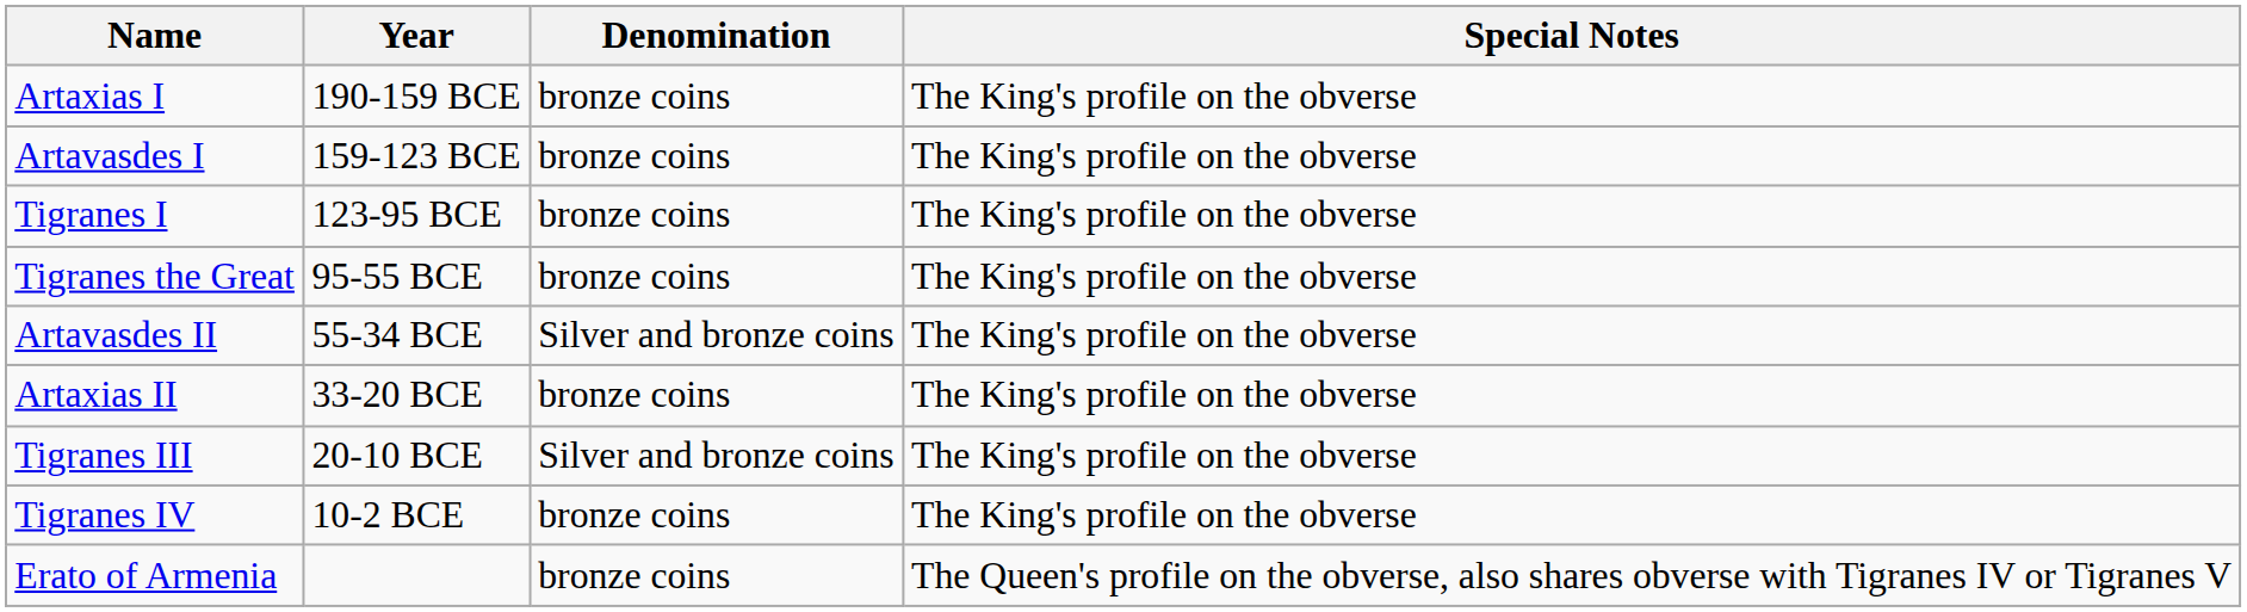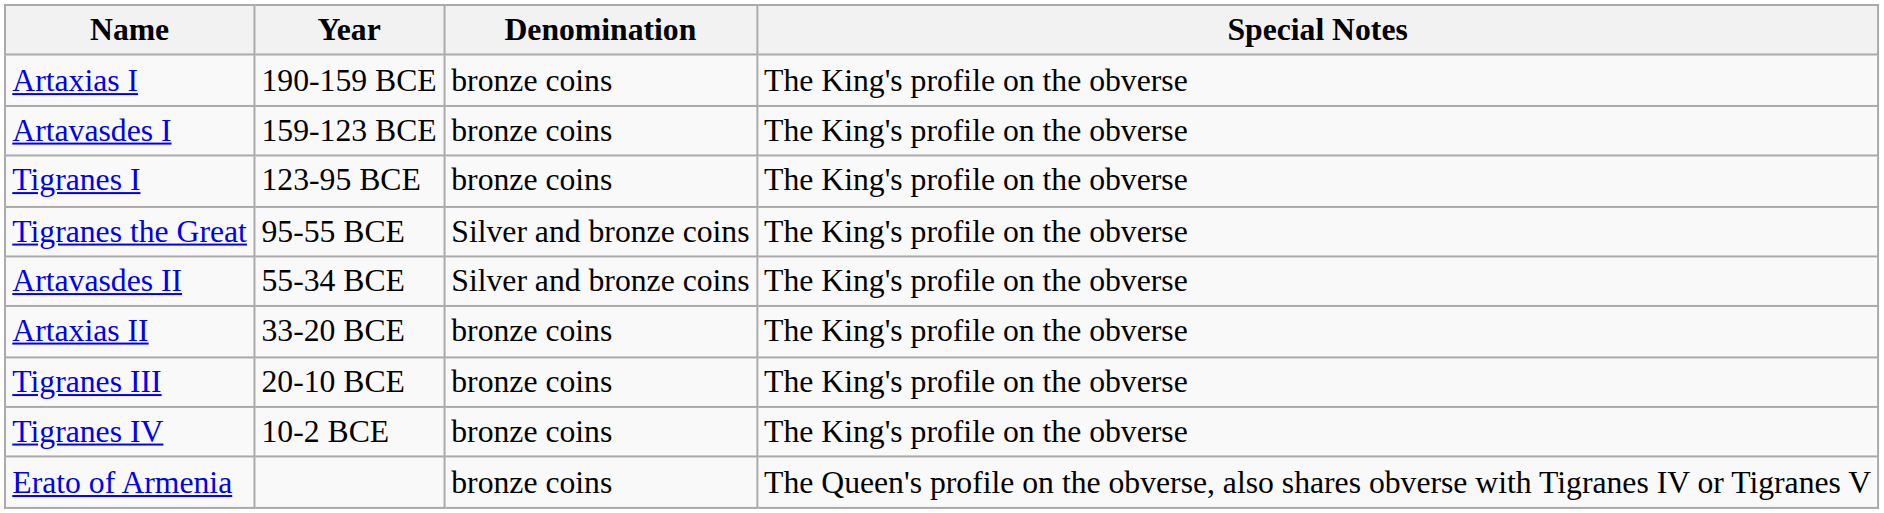 <table class="wikitable">
 <tr>
 <th>Name</th>
 <th>Year</th>
 <th>Denomination</th>
 <th>Special Notes</th>
 </tr>
 <tr>
 <td><a href='#'>Artaxias I</a></td>
 <td>190-159 BCE</td>
 <td>bronze coins</td>
 <td>The King's profile on the obverse</td>
 </tr>
 <tr>
 <td><a href='#'>Artavasdes I</a></td>
 <td>159-123 BCE</td>
 <td>bronze coins</td>
 <td>The King's profile on the obverse</td>
 </tr>
 <tr>
 <td><a href='#'>Tigranes I</a></td>
 <td>123-95 BCE</td>
 <td>bronze coins</td>
 <td>The King's profile on the obverse</td>
 </tr>
 <tr>
 <td><a href='#'>Tigranes the Great</a></td>
 <td>95-55 BCE</td>
-<td>bronze coins</td>
+<td>Silver and bronze coins</td>
 <td>The King's profile on the obverse</td>
 </tr>
 <tr>
 <td><a href='#'>Artavasdes II</a></td>
 <td>55-34 BCE</td>
 <td>Silver and bronze coins</td>
 <td>The King's profile on the obverse</td>
 </tr>
 <tr>
 <td><a href='#'>Artaxias II</a></td>
 <td>33-20 BCE</td>
 <td>bronze coins</td>
 <td>The King's profile on the obverse</td>
 </tr>
 <tr>
 <td><a href='#'>Tigranes III</a></td>
 <td>20-10 BCE</td>
-<td>Silver and bronze coins</td>
+<td>bronze coins</td>
 <td>The King's profile on the obverse</td>
 </tr>
 <tr>
 <td><a href='#'>Tigranes IV</a></td>
 <td>10-2 BCE</td>
 <td>bronze coins</td>
 <td>The King's profile on the obverse</td>
 </tr>
 <tr>
 <td><a href='#'>Erato of Armenia</a></td>
 <td></td>
 <td>bronze coins</td>
 <td>The Queen's profile on the obverse, also shares obverse with Tigranes IV or Tigranes V</td>
 </tr>
 </table>
